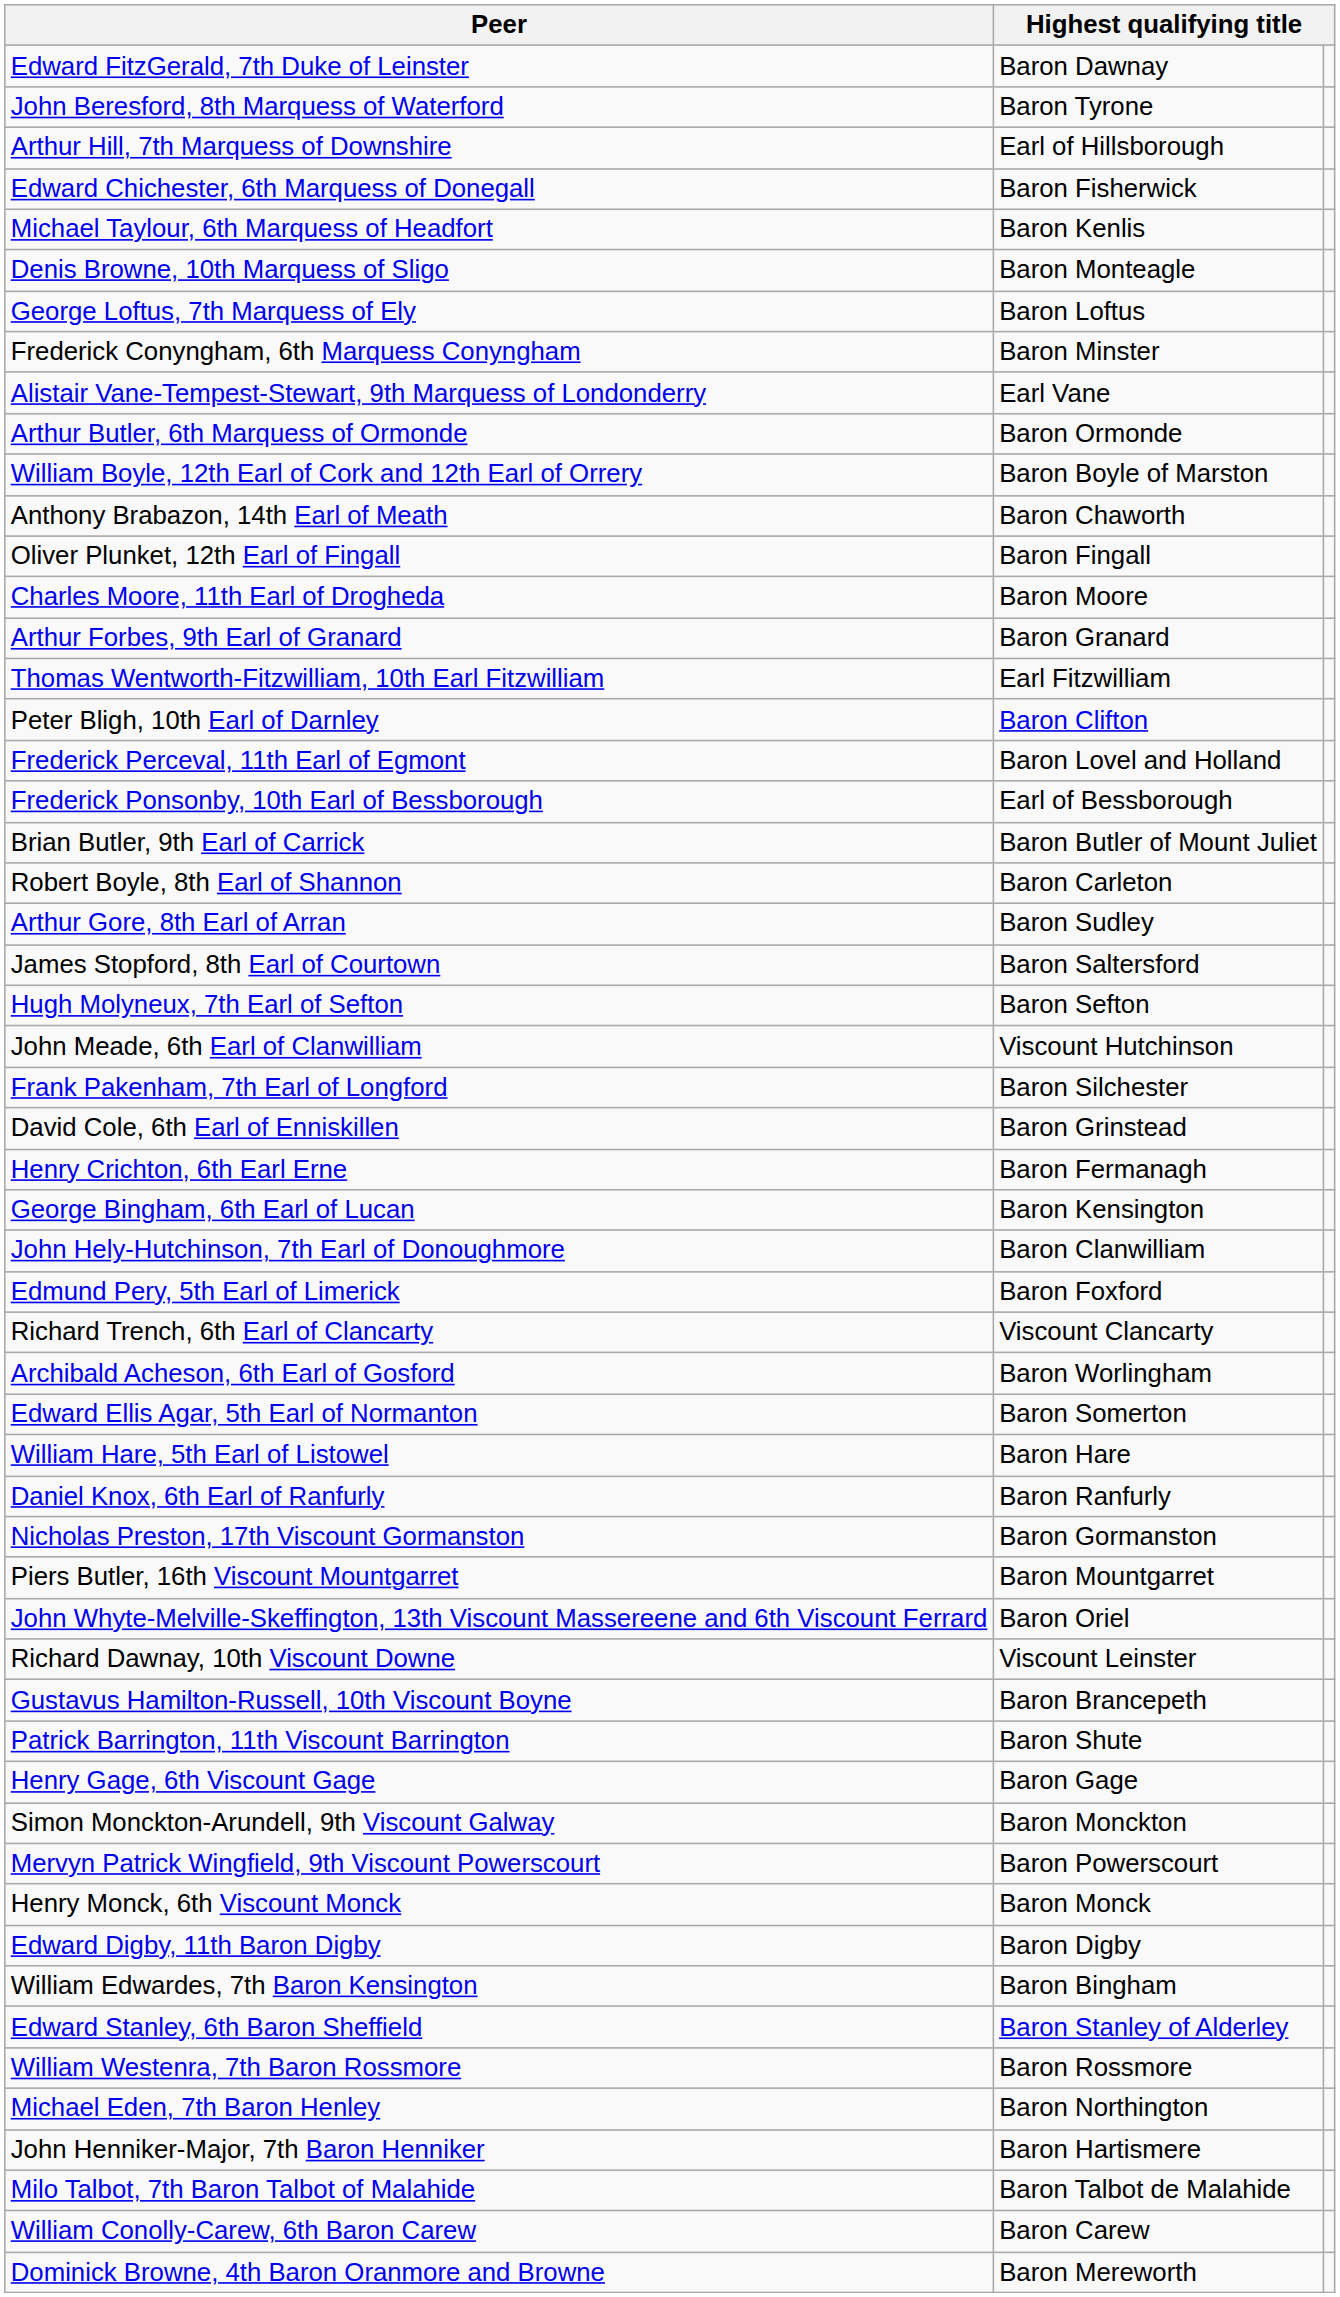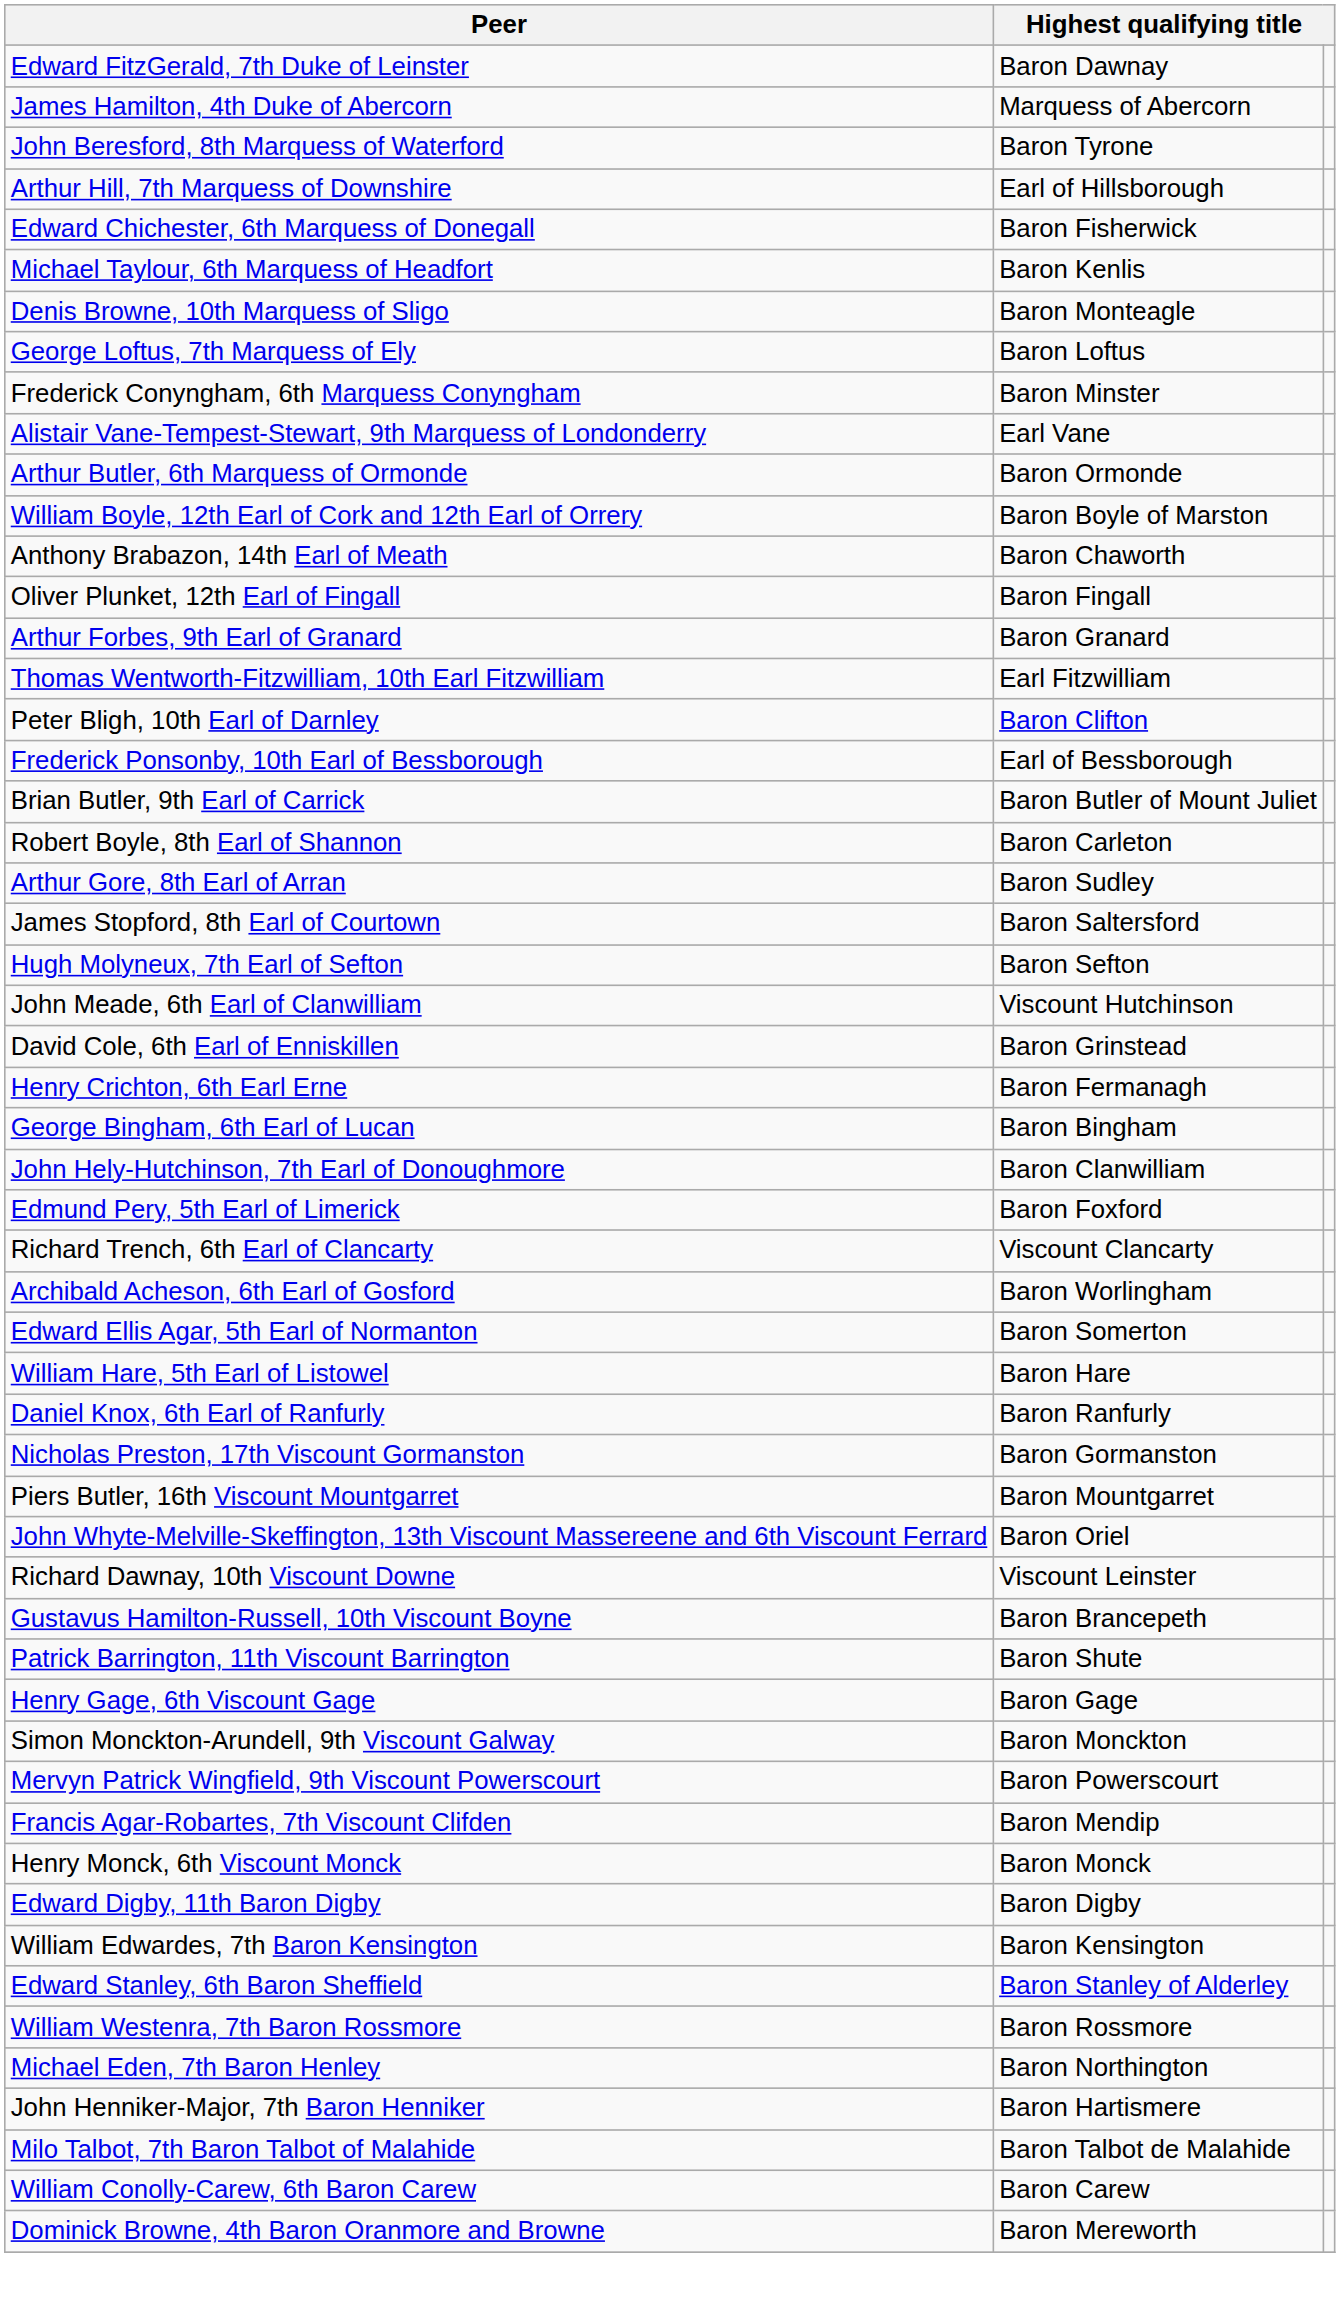 <table class="wikitable">
 <tr>
 <th>Peer</th>
 <th colspan=2>Highest qualifying title</th>
 </tr>
 <tr>
 <td><a href='#'>Edward FitzGerald, 7th Duke of Leinster</a></td>
 <td>Baron Dawnay</td>
+<td></td>
+</tr>
+<tr>
+<td><a href='#'>James Hamilton, 4th Duke of Abercorn</a></td>
+<td>Marquess of Abercorn</td>
 <td></td>
 </tr>
 <tr>
 <td><a href='#'>John Beresford, 8th Marquess of Waterford</a></td>
 <td>Baron Tyrone</td>
 <td></td>
 </tr>
 <tr>
 <td><a href='#'>Arthur Hill, 7th Marquess of Downshire</a></td>
 <td>Earl of Hillsborough</td>
 <td></td>
 </tr>
 <tr>
 <td><a href='#'>Edward Chichester, 6th Marquess of Donegall</a></td>
 <td>Baron Fisherwick</td>
 <td></td>
 </tr>
 <tr>
 <td><a href='#'>Michael Taylour, 6th Marquess of Headfort</a></td>
 <td>Baron Kenlis</td>
 <td></td>
 </tr>
 <tr>
 <td><a href='#'>Denis Browne, 10th Marquess of Sligo</a></td>
 <td>Baron Monteagle</td>
 <td></td>
 </tr>
 <tr>
 <td><a href='#'>George Loftus, 7th Marquess of Ely</a></td>
 <td>Baron Loftus</td>
 <td></td>
 </tr>
 <tr>
 <td>Frederick Conyngham, 6th <a href='#'>Marquess Conyngham</a></td>
 <td>Baron Minster</td>
 <td></td>
 </tr>
 <tr>
 <td><a href='#'>Alistair Vane-Tempest-Stewart, 9th Marquess of Londonderry</a></td>
 <td>Earl Vane</td>
 <td></td>
 </tr>
 <tr>
 <td><a href='#'>Arthur Butler, 6th Marquess of Ormonde</a></td>
 <td>Baron Ormonde</td>
 <td></td>
 </tr>
 <tr>
 <td><a href='#'>William Boyle, 12th Earl of Cork and 12th Earl of Orrery</a></td>
 <td>Baron Boyle of Marston</td>
 <td></td>
 </tr>
 <tr>
 <td>Anthony Brabazon, 14th <a href='#'>Earl of Meath</a></td>
 <td>Baron Chaworth</td>
 <td></td>
 </tr>
 <tr>
 <td>Oliver Plunket, 12th <a href='#'>Earl of Fingall</a></td>
 <td>Baron Fingall</td>
 <td></td>
 </tr>
 <tr>
-<td><a href='#'>Charles Moore, 11th Earl of Drogheda</a></td>
-<td>Baron Moore</td>
-<td></td>
-</tr>
-<tr>
 <td><a href='#'>Arthur Forbes, 9th Earl of Granard</a></td>
 <td>Baron Granard</td>
 <td></td>
 </tr>
 <tr>
 <td><a href='#'>Thomas Wentworth-Fitzwilliam, 10th Earl Fitzwilliam</a></td>
 <td>Earl Fitzwilliam</td>
 <td></td>
 </tr>
 <tr>
 <td>Peter Bligh, 10th <a href='#'>Earl of Darnley</a></td>
 <td><a href='#'>Baron Clifton</a></td>
-<td></td>
-</tr>
-<tr>
-<td><a href='#'>Frederick Perceval, 11th Earl of Egmont</a></td>
-<td>Baron Lovel and Holland</td>
 <td></td>
 </tr>
 <tr>
 <td><a href='#'>Frederick Ponsonby, 10th Earl of Bessborough</a></td>
 <td>Earl of Bessborough</td>
 <td></td>
 </tr>
 <tr>
 <td>Brian Butler, 9th <a href='#'>Earl of Carrick</a></td>
 <td>Baron Butler of Mount Juliet</td>
 <td></td>
 </tr>
 <tr>
 <td>Robert Boyle, 8th <a href='#'>Earl of Shannon</a></td>
 <td>Baron Carleton</td>
 <td></td>
 </tr>
 <tr>
 <td><a href='#'>Arthur Gore, 8th Earl of Arran</a></td>
 <td>Baron Sudley</td>
 <td></td>
 </tr>
 <tr>
 <td>James Stopford, 8th <a href='#'>Earl of Courtown</a></td>
 <td>Baron Saltersford</td>
 <td></td>
 </tr>
 <tr>
 <td><a href='#'>Hugh Molyneux, 7th Earl of Sefton</a></td>
 <td>Baron Sefton</td>
 <td></td>
 </tr>
 <tr>
 <td>John Meade, 6th <a href='#'>Earl of Clanwilliam</a></td>
 <td>Viscount Hutchinson</td>
 <td></td>
 </tr>
 <tr>
-<td><a href='#'>Frank Pakenham, 7th Earl of Longford</a></td>
-<td>Baron Silchester</td>
-<td></td>
-</tr>
-<tr>
 <td>David Cole, 6th <a href='#'>Earl of Enniskillen</a></td>
 <td>Baron Grinstead</td>
 <td></td>
 </tr>
 <tr>
 <td><a href='#'>Henry Crichton, 6th Earl Erne</a></td>
 <td>Baron Fermanagh</td>
 <td></td>
 </tr>
 <tr>
 <td><a href='#'>George Bingham, 6th Earl of Lucan</a></td>
-<td>Baron Kensington</td>
+<td>Baron Bingham</td>
 <td></td>
 </tr>
 <tr>
 <td><a href='#'>John Hely-Hutchinson, 7th Earl of Donoughmore</a></td>
 <td>Baron Clanwilliam</td>
 <td></td>
 </tr>
 <tr>
 <td><a href='#'>Edmund Pery, 5th Earl of Limerick</a></td>
 <td>Baron Foxford</td>
 <td></td>
 </tr>
 <tr>
 <td>Richard Trench, 6th <a href='#'>Earl of Clancarty</a></td>
 <td>Viscount Clancarty</td>
 <td></td>
 </tr>
 <tr>
 <td><a href='#'>Archibald Acheson, 6th Earl of Gosford</a></td>
 <td>Baron Worlingham</td>
 <td></td>
 </tr>
 <tr>
 <td><a href='#'>Edward Ellis Agar, 5th Earl of Normanton</a></td>
 <td>Baron Somerton</td>
 <td></td>
 </tr>
 <tr>
 <td><a href='#'>William Hare, 5th Earl of Listowel</a></td>
 <td>Baron Hare</td>
 <td></td>
 </tr>
 <tr>
 <td><a href='#'>Daniel Knox, 6th Earl of Ranfurly</a></td>
 <td>Baron Ranfurly</td>
 <td></td>
 </tr>
 <tr>
 <td><a href='#'>Nicholas Preston, 17th Viscount Gormanston</a></td>
 <td>Baron Gormanston</td>
 <td></td>
 </tr>
 <tr>
 <td>Piers Butler, 16th <a href='#'>Viscount Mountgarret</a></td>
 <td>Baron Mountgarret</td>
 <td></td>
 </tr>
 <tr>
 <td><a href='#'>John Whyte-Melville-Skeffington, 13th Viscount Massereene and 6th Viscount Ferrard</a></td>
 <td>Baron Oriel</td>
 <td></td>
 </tr>
 <tr>
 <td>Richard Dawnay, 10th <a href='#'>Viscount Downe</a></td>
 <td>Viscount Leinster</td>
 <td></td>
 </tr>
 <tr>
 <td><a href='#'>Gustavus Hamilton-Russell, 10th Viscount Boyne</a></td>
 <td>Baron Brancepeth</td>
 <td></td>
 </tr>
 <tr>
 <td><a href='#'>Patrick Barrington, 11th Viscount Barrington</a></td>
 <td>Baron Shute</td>
 <td></td>
 </tr>
 <tr>
 <td><a href='#'>Henry Gage, 6th Viscount Gage</a></td>
 <td>Baron Gage</td>
 <td></td>
 </tr>
 <tr>
 <td>Simon Monckton-Arundell, 9th <a href='#'>Viscount Galway</a></td>
 <td>Baron Monckton</td>
 <td></td>
 </tr>
 <tr>
 <td><a href='#'>Mervyn Patrick Wingfield, 9th Viscount Powerscourt</a></td>
 <td>Baron Powerscourt</td>
 <td></td>
 </tr>
 <tr>
+<td><a href='#'>Francis Agar-Robartes, 7th Viscount Clifden</a></td>
+<td>Baron Mendip</td>
+<td></td>
+</tr>
+<tr>
 <td>Henry Monck, 6th <a href='#'>Viscount Monck</a></td>
 <td>Baron Monck</td>
 <td></td>
 </tr>
 <tr>
 <td><a href='#'>Edward Digby, 11th Baron Digby</a></td>
 <td>Baron Digby</td>
 <td></td>
 </tr>
 <tr>
 <td>William Edwardes, 7th <a href='#'>Baron Kensington</a></td>
-<td>Baron Bingham</td>
+<td>Baron Kensington</td>
 <td></td>
 </tr>
 <tr>
 <td><a href='#'>Edward Stanley, 6th Baron Sheffield</a></td>
 <td><a href='#'>Baron Stanley of Alderley</a></td>
 <td></td>
 </tr>
 <tr>
 <td><a href='#'>William Westenra, 7th Baron Rossmore</a></td>
 <td>Baron Rossmore</td>
 <td></td>
 </tr>
 <tr>
 <td><a href='#'>Michael Eden, 7th Baron Henley</a></td>
 <td>Baron Northington</td>
 <td></td>
 </tr>
 <tr>
 <td>John Henniker-Major, 7th <a href='#'>Baron Henniker</a></td>
 <td>Baron Hartismere</td>
 <td></td>
 </tr>
 <tr>
 <td><a href='#'>Milo Talbot, 7th Baron Talbot of Malahide</a></td>
 <td>Baron Talbot de Malahide</td>
 <td></td>
 </tr>
 <tr>
 <td><a href='#'>William Conolly-Carew, 6th Baron Carew</a></td>
 <td>Baron Carew</td>
 <td></td>
 </tr>
 <tr>
 <td><a href='#'>Dominick Browne, 4th Baron Oranmore and Browne</a></td>
 <td>Baron Mereworth</td>
 <td></td>
 </tr>
 <tr>
 </tr>
 </table>
